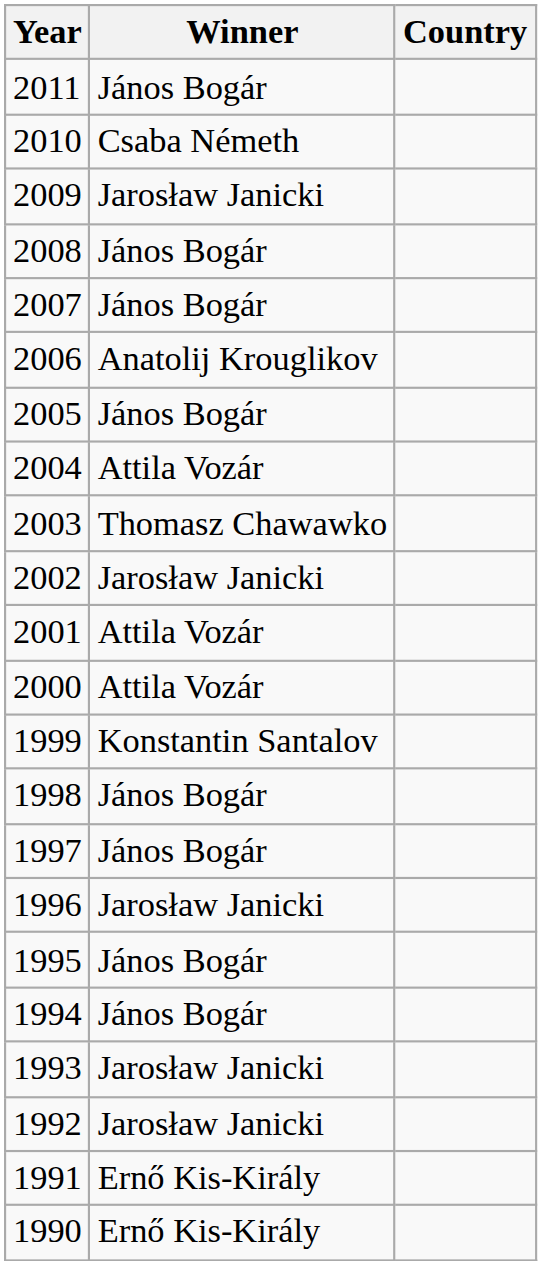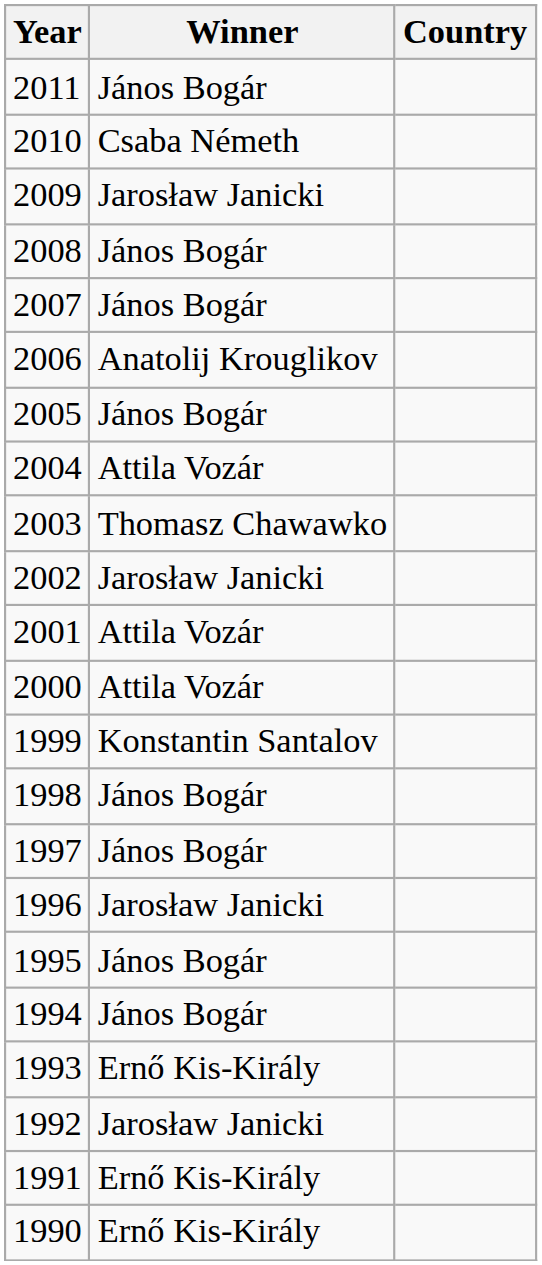 <table class="wikitable">
 <tr>
 <th>Year</th>
 <th>Winner</th>
 <th>Country</th>
 </tr>
 <tr>
 <td>2011</td>
 <td>János Bogár</td>
 <td></td>
 </tr>
 <tr>
 <td>2010</td>
 <td>Csaba Németh</td>
 </tr>
 <tr>
 <td>2009</td>
 <td>Jarosław Janicki</td>
 <td></td>
 </tr>
 <tr>
 <td>2008</td>
 <td>János Bogár</td>
 <td></td>
 </tr>
 <tr>
 <td>2007</td>
 <td>János Bogár</td>
 <td></td>
 </tr>
 <tr>
 <td>2006</td>
 <td>Anatolij Krouglikov</td>
 <td></td>
 </tr>
 <tr>
 <td>2005</td>
 <td>János Bogár</td>
 <td></td>
 </tr>
 <tr>
 <td>2004</td>
 <td>Attila Vozár</td>
 <td></td>
 </tr>
 <tr>
 <td>2003</td>
 <td>Thomasz Chawawko</td>
 <td></td>
 </tr>
 <tr>
 <td>2002</td>
 <td>Jarosław Janicki</td>
 <td></td>
 </tr>
 <tr>
 <td>2001</td>
 <td>Attila Vozár</td>
 <td></td>
 </tr>
 <tr>
 <td>2000</td>
 <td>Attila Vozár</td>
 <td></td>
 </tr>
 <tr>
 <td>1999</td>
 <td>Konstantin Santalov</td>
 <td></td>
 </tr>
 <tr>
 <td>1998</td>
 <td>János Bogár</td>
 <td></td>
 </tr>
 <tr>
 <td>1997</td>
 <td>János Bogár</td>
 <td></td>
 </tr>
 <tr>
 <td>1996</td>
 <td>Jarosław Janicki</td>
 <td></td>
 </tr>
 <tr>
 <td>1995</td>
 <td>János Bogár</td>
 <td></td>
 </tr>
 <tr>
 <td>1994</td>
 <td>János Bogár</td>
 <td></td>
 </tr>
 <tr>
 <td>1993</td>
-<td>Jarosław Janicki</td>
+<td>Ernő Kis-Király</td>
 <td></td>
 </tr>
 <tr>
 <td>1992</td>
 <td>Jarosław Janicki</td>
 <td></td>
 </tr>
 <tr>
 <td>1991</td>
 <td>Ernő Kis-Király</td>
 <td></td>
 </tr>
 <tr>
 <td>1990</td>
 <td>Ernő Kis-Király</td>
 <td></td>
 </tr>
 <tr>
 </tr>
 </table>
